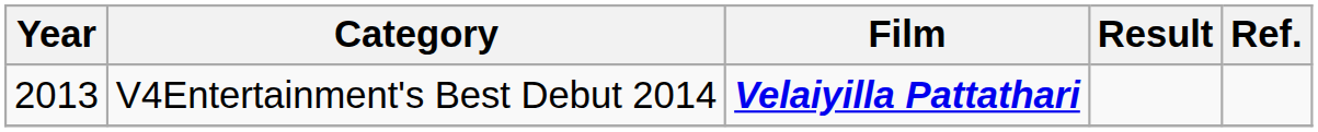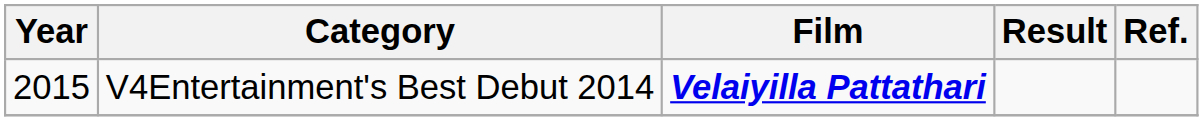 <table class="wikitable sortable">
 <tr>
 <th>Year</th>
 <th>Category</th>
 <th>Film</th>
 <th>Result</th>
 <th>Ref.</th>
 </tr>
 <tr>
-<td>2013</td>
+<td>2015</td>
 <td>V4Entertainment's Best Debut 2014</td>
 <td><strong><em><a href='#'>Velaiyilla Pattathari</a></em></strong></td>
 <td></td>
 <td></td>
 </tr>
 <tr>
 </tr>
 </table>
